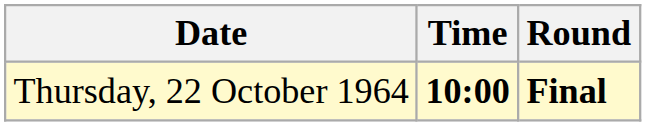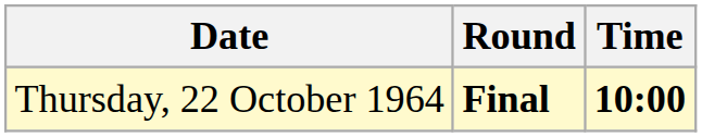 <table class="wikitable">
 <tr>
 <th>Date</th>
+<th>Round</th>
 <th>Time</th>
-<th>Round</th>
 </tr>
 <tr style=background:lemonchiffon>
 <td>Thursday, 22 October 1964</td>
+<td><strong>Final</strong></td>
 <td><strong>10:00</strong></td>
-<td><strong>Final</strong></td>
 </tr>
 </table>
